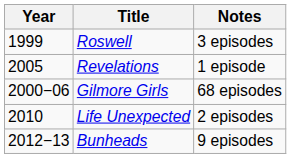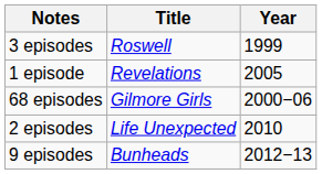 <table class="wikitable">
 <tr>
+<th>Notes</th>
+<th>Title</th>
 <th>Year</th>
-<th>Title</th>
-<th>Notes</th>
 </tr>
 <tr>
+<td>3 episodes</td>
+<td><em><a href='#'>Roswell</a></em></td>
 <td>1999</td>
-<td><em><a href='#'>Roswell</a></em></td>
-<td>3 episodes</td>
 </tr>
 <tr>
+<td>1 episode</td>
+<td><em><a href='#'>Revelations</a></em></td>
 <td>2005</td>
-<td><em><a href='#'>Revelations</a></em></td>
-<td>1 episode</td>
 </tr>
 <tr>
+<td>68 episodes</td>
+<td><em><a href='#'>Gilmore Girls</a></em></td>
 <td>2000−06</td>
-<td><em><a href='#'>Gilmore Girls</a></em></td>
-<td>68 episodes</td>
 </tr>
 <tr>
+<td>2 episodes</td>
+<td><em><a href='#'>Life Unexpected</a></em></td>
 <td>2010</td>
-<td><em><a href='#'>Life Unexpected</a></em></td>
-<td>2 episodes</td>
 </tr>
 <tr>
+<td>9 episodes</td>
+<td><em><a href='#'>Bunheads</a></em></td>
 <td>2012−13</td>
-<td><em><a href='#'>Bunheads</a></em></td>
-<td>9 episodes</td>
 </tr>
 </table>
